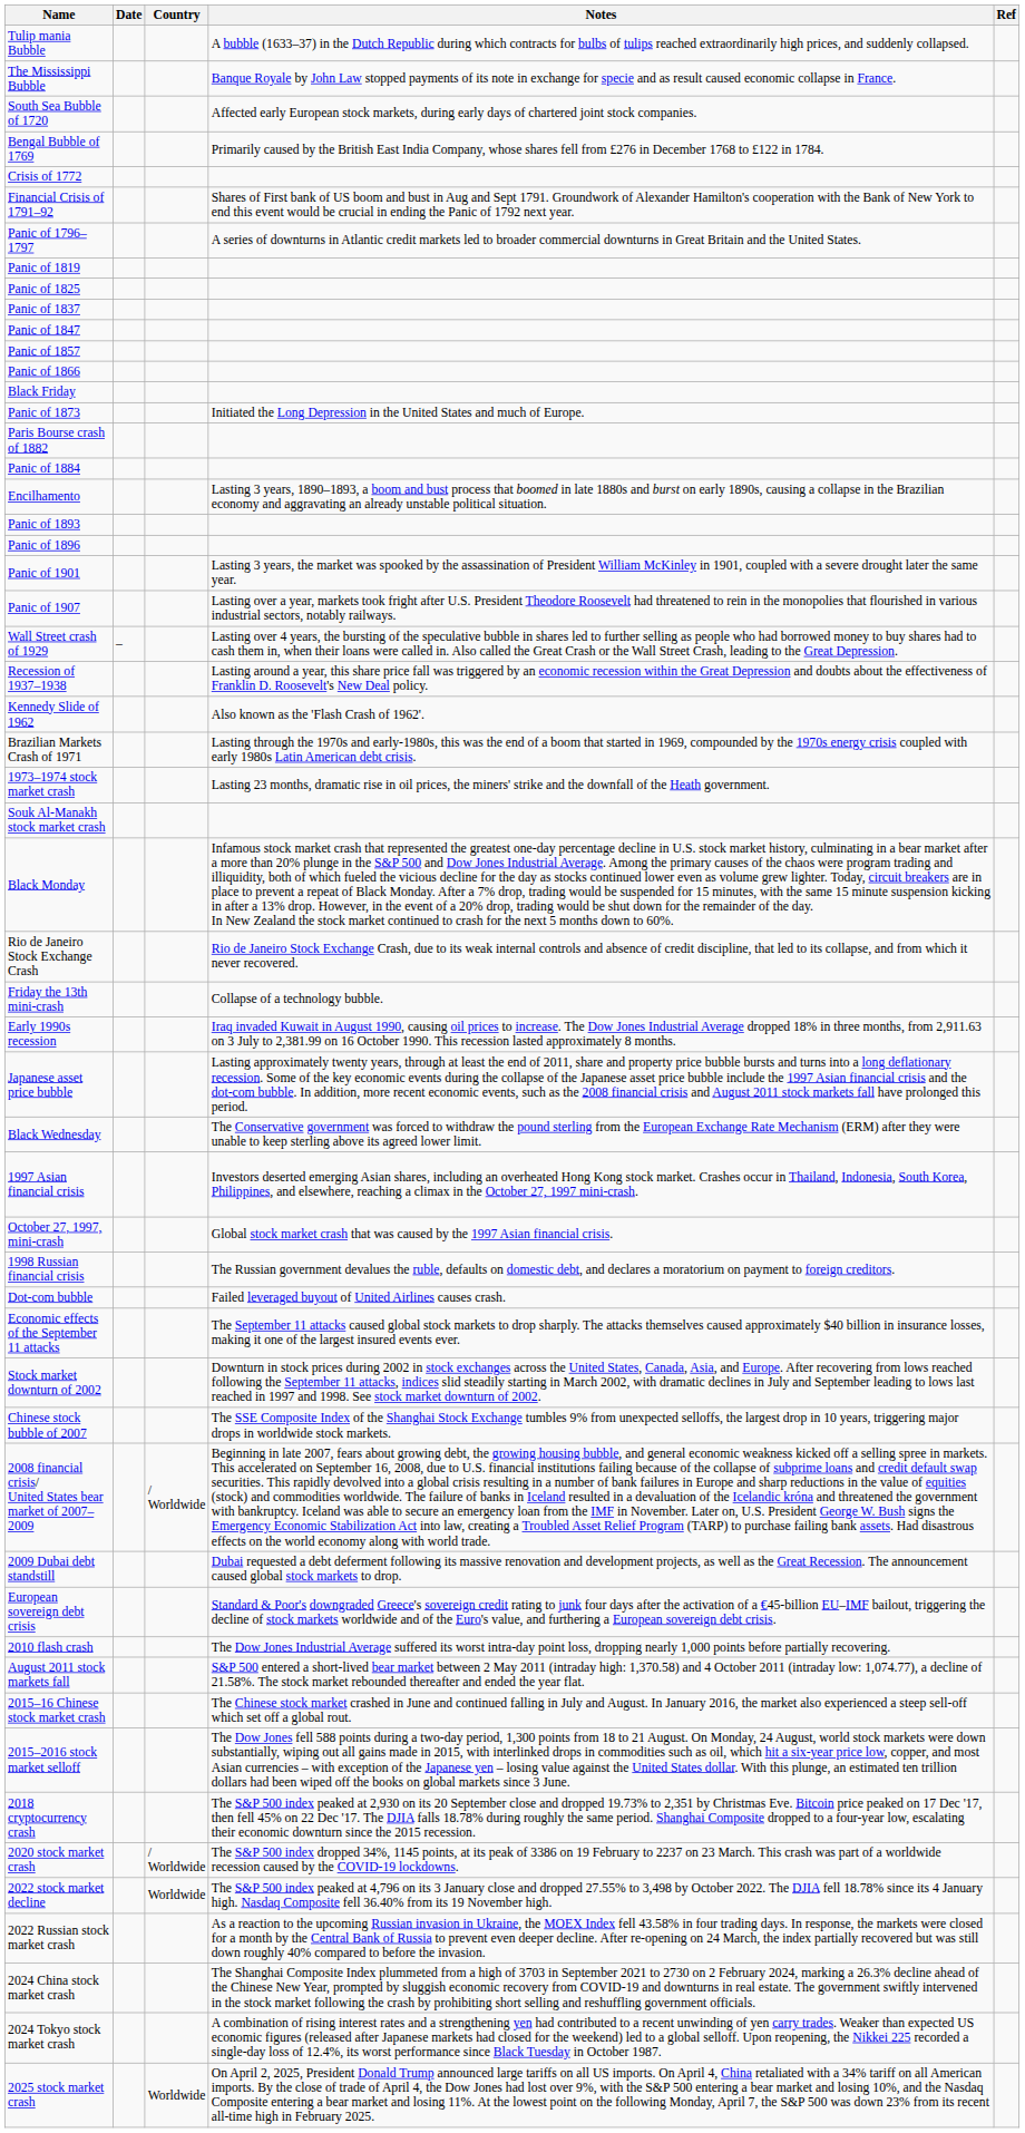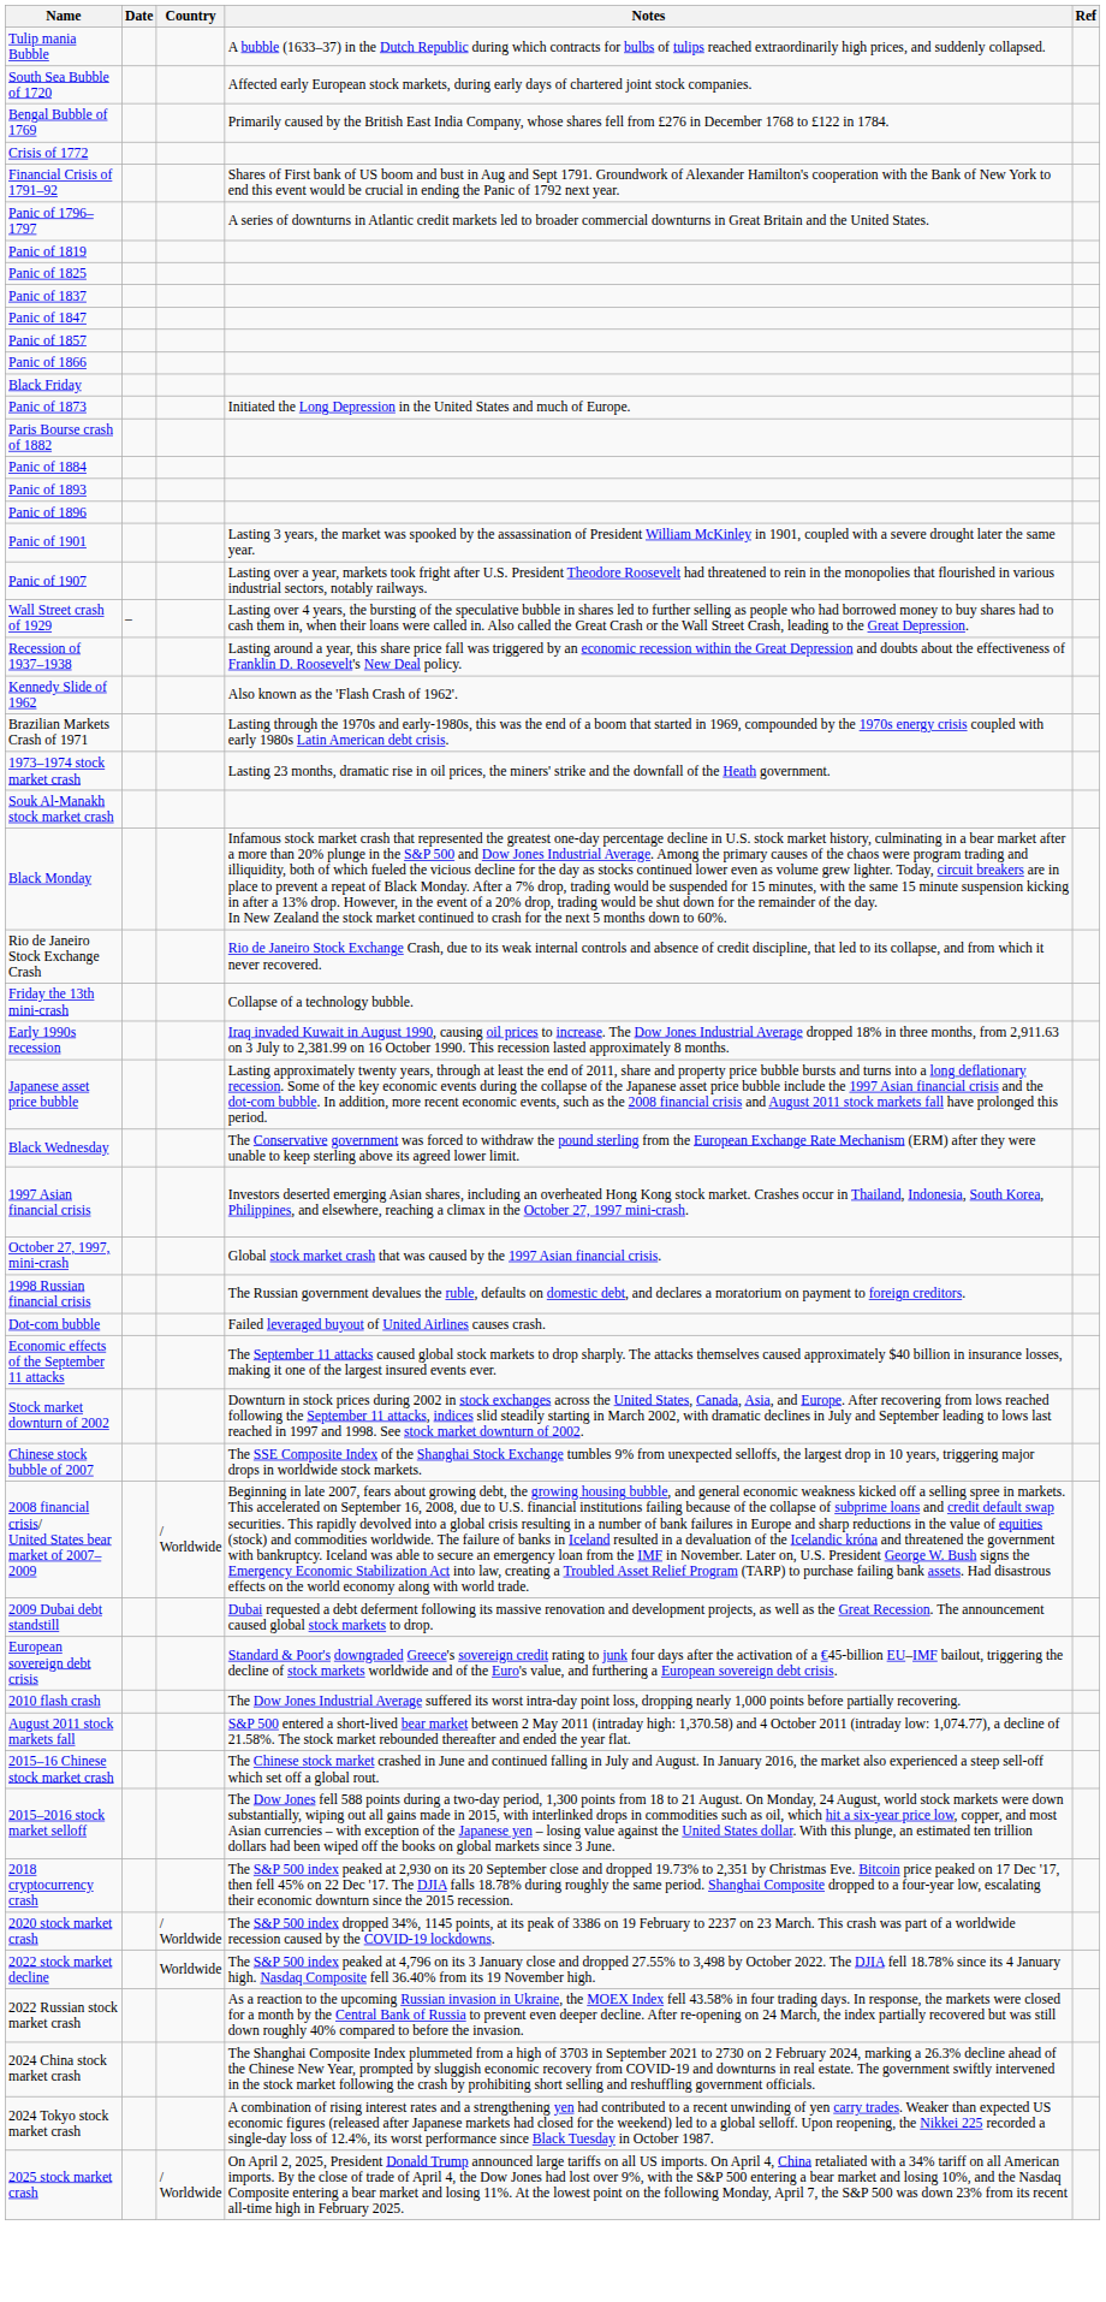 <table class="wikitable sortable">
 <tr>
 <th style="width: 100">Name</th>
 <th style="width: 30">Date</th>
 <th>Country</th>
 <th class="unsortable">Notes</th>
 <th>Ref</th>
 </tr>
 <tr>
 <td><a href='#'>Tulip mania Bubble</a></td>
 <td></td>
 <td></td>
 <td>A <a href='#'>bubble</a> (1633–37) in the <a href='#'>Dutch Republic</a> during which contracts for <a href='#'>bulbs</a> of <a href='#'>tulips</a> reached extraordinarily high prices, and suddenly collapsed.</td>
-<td></td>
-</tr>
-<tr>
-<td><a href='#'>The Mississippi Bubble</a></td>
-<td></td>
-<td></td>
-<td><a href='#'>Banque Royale</a> by <a href='#'>John Law</a> stopped payments of its note in exchange for <a href='#'>specie</a> and as result caused economic collapse in <a href='#'>France</a>.</td>
 <td></td>
 </tr>
 <tr>
 <td><a href='#'>South Sea Bubble of 1720</a></td>
 <td></td>
 <td></td>
 <td>Affected early European stock markets, during early days of chartered joint stock companies.</td>
 <td></td>
 </tr>
 <tr>
 <td><a href='#'>Bengal Bubble of 1769</a></td>
 <td></td>
 <td></td>
 <td>Primarily caused by the British East India Company, whose shares fell from £276 in December 1768 to £122 in 1784.</td>
 <td></td>
 </tr>
 <tr>
 <td><a href='#'>Crisis of 1772</a></td>
 <td></td>
 <td><br></td>
 <td></td>
 <td></td>
 </tr>
 <tr>
 <td><a href='#'>Financial Crisis of 1791–92</a></td>
 <td></td>
 <td></td>
 <td>Shares of First bank of US boom and bust in Aug and Sept 1791. Groundwork of Alexander Hamilton's cooperation with the Bank of New York to end this event would be crucial in ending the Panic of 1792 next year.</td>
 <td></td>
 </tr>
 <tr>
 <td><a href='#'>Panic of 1796–1797</a></td>
 <td></td>
 <td><br></td>
 <td>A series of downturns in Atlantic credit markets led to broader commercial downturns in Great Britain and the United States.</td>
 <td></td>
 </tr>
 <tr>
 <td><a href='#'>Panic of 1819</a></td>
 <td></td>
 <td></td>
 <td></td>
 <td></td>
 </tr>
 <tr>
 <td><a href='#'>Panic of 1825</a></td>
 <td></td>
 <td></td>
 <td></td>
 <td></td>
 </tr>
 <tr>
 <td><a href='#'>Panic of 1837</a></td>
 <td></td>
 <td></td>
 <td></td>
 <td></td>
 </tr>
 <tr>
 <td><a href='#'>Panic of 1847</a></td>
 <td></td>
 <td></td>
 <td></td>
 <td></td>
 </tr>
 <tr>
 <td><a href='#'>Panic of 1857</a></td>
 <td></td>
 <td></td>
 <td></td>
 <td></td>
 </tr>
 <tr>
 <td><a href='#'>Panic of 1866</a></td>
 <td></td>
 <td></td>
 <td></td>
 <td></td>
 </tr>
 <tr>
 <td><a href='#'>Black Friday</a></td>
 <td></td>
 <td></td>
 <td></td>
 <td></td>
 </tr>
 <tr>
 <td><a href='#'>Panic of 1873</a></td>
 <td></td>
 <td></td>
 <td>Initiated the <a href='#'>Long Depression</a> in the United States and much of Europe.</td>
 <td></td>
 </tr>
 <tr>
 <td><a href='#'>Paris Bourse crash of 1882</a></td>
 <td></td>
 <td></td>
 <td></td>
 <td></td>
 </tr>
 <tr>
 <td><a href='#'>Panic of 1884</a></td>
 <td></td>
 <td></td>
 <td></td>
-<td></td>
-</tr>
-<tr>
-<td><a href='#'>Encilhamento</a></td>
-<td></td>
-<td></td>
-<td>Lasting 3 years, 1890–1893, a <a href='#'>boom and bust</a> process that <em>boomed</em> in late 1880s and <em>burst</em> on early 1890s, causing a collapse in the Brazilian economy and aggravating an already unstable political situation.</td>
 <td></td>
 </tr>
 <tr>
 <td><a href='#'>Panic of 1893</a></td>
 <td></td>
 <td></td>
 <td></td>
 <td></td>
 </tr>
 <tr>
 <td><a href='#'>Panic of 1896</a></td>
 <td></td>
 <td></td>
 <td></td>
 <td></td>
 </tr>
 <tr>
 <td><a href='#'>Panic of 1901</a></td>
 <td></td>
 <td></td>
 <td>Lasting 3 years, the market was spooked by the assassination of President <a href='#'>William McKinley</a> in 1901, coupled with a severe drought later the same year.</td>
 <td></td>
 </tr>
 <tr>
 <td><a href='#'>Panic of 1907</a></td>
 <td></td>
 <td></td>
 <td>Lasting over a year, markets took fright after U.S. President <a href='#'>Theodore Roosevelt</a> had threatened to rein in the monopolies that flourished in various industrial sectors, notably railways.</td>
 <td></td>
 </tr>
 <tr>
 <td><a href='#'>Wall Street crash of 1929</a></td>
 <td>–</td>
 <td></td>
 <td>Lasting over 4 years, the bursting of the speculative bubble in shares led to further selling as people who had borrowed money to buy shares had to cash them in, when their loans were called in. Also called the Great Crash or the Wall Street Crash, leading to the <a href='#'>Great Depression</a>.</td>
 <td></td>
 </tr>
 <tr>
 <td><a href='#'>Recession of 1937–1938</a></td>
 <td></td>
 <td></td>
 <td>Lasting around a year, this share price fall was triggered by an <a href='#'>economic recession within the Great Depression</a> and doubts about the effectiveness of <a href='#'>Franklin D. Roosevelt</a>'s <a href='#'>New Deal</a> policy.</td>
 <td></td>
 </tr>
 <tr>
 <td><a href='#'>Kennedy Slide of 1962</a></td>
 <td></td>
 <td></td>
 <td>Also known as the 'Flash Crash of 1962'.</td>
 <td></td>
 </tr>
 <tr>
 <td>Brazilian Markets Crash of 1971</td>
 <td></td>
 <td></td>
 <td>Lasting through the 1970s and early-1980s, this was the end of a boom that started in 1969, compounded by the <a href='#'>1970s energy crisis</a> coupled with early 1980s <a href='#'>Latin American debt crisis</a>.</td>
 <td></td>
 </tr>
 <tr>
 <td><a href='#'>1973–1974 stock market crash</a></td>
 <td></td>
 <td></td>
 <td>Lasting 23 months, dramatic rise in oil prices, the miners' strike and the downfall of the <a href='#'>Heath</a> government.</td>
 <td></td>
 </tr>
 <tr>
 <td><a href='#'>Souk Al-Manakh stock market crash</a></td>
 <td></td>
 <td></td>
 <td></td>
 <td></td>
 </tr>
 <tr>
 <td><a href='#'>Black Monday</a></td>
 <td></td>
 <td> <br> </td>
 <td>Infamous stock market crash that represented the greatest one-day percentage decline in U.S. stock market history, culminating in a bear market after a more than 20% plunge in the <a href='#'>S&P 500</a> and <a href='#'>Dow Jones Industrial Average</a>. Among the primary causes of the chaos were program trading and illiquidity, both of which fueled the vicious decline for the day as stocks continued lower even as volume grew lighter. Today, <a href='#'>circuit breakers</a> are in place to prevent a repeat of Black Monday. After a 7% drop, trading would be suspended for 15 minutes, with the same 15 minute suspension kicking in after a 13% drop. However, in the event of a 20% drop, trading would be shut down for the remainder of the day.<br>In New Zealand the stock market continued to crash for the next 5 months down to 60%.</td>
 <td></td>
 </tr>
 <tr>
 <td>Rio de Janeiro Stock Exchange Crash</td>
 <td></td>
 <td></td>
 <td><a href='#'>Rio de Janeiro Stock Exchange</a> Crash, due to its weak internal controls and absence of credit discipline, that led to its collapse, and from which it never recovered.</td>
 <td></td>
 </tr>
 <tr>
 <td><a href='#'>Friday the 13th mini-crash</a></td>
 <td></td>
 <td></td>
 <td>Collapse of a technology bubble.</td>
 <td></td>
 </tr>
 <tr>
 <td><a href='#'>Early 1990s recession</a></td>
 <td></td>
 <td></td>
 <td><a href='#'>Iraq invaded Kuwait in August 1990</a>, causing <a href='#'>oil prices</a> to <a href='#'>increase</a>. The <a href='#'>Dow Jones Industrial Average</a> dropped 18% in three months, from 2,911.63 on 3 July to 2,381.99 on 16 October 1990. This recession lasted approximately 8 months.</td>
 <td></td>
 </tr>
 <tr>
 <td><a href='#'>Japanese asset price bubble</a></td>
 <td></td>
 <td></td>
 <td>Lasting approximately twenty years, through at least the end of 2011, share and property price bubble bursts and turns into a <a href='#'>long deflationary recession</a>. Some of the key economic events during the collapse of the Japanese asset price bubble include the <a href='#'>1997 Asian financial crisis</a> and the <a href='#'>dot-com bubble</a>. In addition, more recent economic events, such as the <a href='#'>2008 financial crisis</a> and <a href='#'>August 2011 stock markets fall</a> have prolonged this period.</td>
 <td></td>
 </tr>
 <tr>
 <td><a href='#'>Black Wednesday</a></td>
 <td></td>
 <td></td>
 <td>The <a href='#'>Conservative</a> <a href='#'>government</a> was forced to withdraw the <a href='#'>pound sterling</a> from the <a href='#'>European Exchange Rate Mechanism</a> (ERM) after they were unable to keep sterling above its agreed lower limit.</td>
 <td></td>
 </tr>
 <tr>
 <td><a href='#'>1997 Asian financial crisis</a></td>
 <td></td>
 <td><br><br><br><br></td>
 <td>Investors deserted emerging Asian shares, including an overheated Hong Kong stock market. Crashes occur in <a href='#'>Thailand</a>, <a href='#'>Indonesia</a>, <a href='#'>South Korea</a>, <a href='#'>Philippines</a>, and elsewhere, reaching a climax in the <a href='#'>October 27, 1997 mini-crash</a>.</td>
 <td></td>
 </tr>
 <tr>
 <td><a href='#'>October 27, 1997, mini-crash</a></td>
 <td></td>
 <td></td>
 <td>Global <a href='#'>stock market crash</a> that was caused by the <a href='#'>1997 Asian financial crisis</a>.</td>
 <td></td>
 </tr>
 <tr>
 <td><a href='#'>1998 Russian financial crisis</a></td>
 <td></td>
 <td></td>
 <td>The Russian government devalues the <a href='#'>ruble</a>, defaults on <a href='#'>domestic debt</a>, and declares a moratorium on payment to <a href='#'>foreign creditors</a>.</td>
 <td></td>
 </tr>
 <tr>
 <td><a href='#'>Dot-com bubble</a></td>
 <td></td>
 <td></td>
 <td>Failed <a href='#'>leveraged buyout</a> of <a href='#'>United Airlines</a> causes crash.</td>
 <td></td>
 </tr>
 <tr>
 <td><a href='#'>Economic effects of the September 11 attacks</a></td>
 <td></td>
 <td></td>
 <td>The <a href='#'>September 11 attacks</a> caused global stock markets to drop sharply. The attacks themselves caused approximately $40 billion in insurance losses, making it one of the largest insured events ever.</td>
 <td></td>
 </tr>
 <tr>
 <td><a href='#'>Stock market downturn of 2002</a></td>
 <td></td>
 <td></td>
 <td>Downturn in stock prices during 2002 in <a href='#'>stock exchanges</a> across the <a href='#'>United States</a>, <a href='#'>Canada</a>, <a href='#'>Asia</a>, and <a href='#'>Europe</a>. After recovering from lows reached following the <a href='#'>September 11 attacks</a>, <a href='#'>indices</a> slid steadily starting in March 2002, with dramatic declines in July and September leading to lows last reached in 1997 and 1998. See <a href='#'>stock market downturn of 2002</a>.</td>
 <td></td>
 </tr>
 <tr>
 <td><a href='#'>Chinese stock bubble of 2007</a></td>
 <td></td>
 <td></td>
 <td>The <a href='#'>SSE Composite Index</a> of the <a href='#'>Shanghai Stock Exchange</a> tumbles 9% from unexpected selloffs, the largest drop in 10 years, triggering major drops in worldwide stock markets.</td>
 <td></td>
 </tr>
 <tr>
 <td><a href='#'>2008 financial crisis</a>/<br><a href='#'>United States bear market of 2007–2009</a></td>
 <td><br></td>
 <td>/<br>Worldwide</td>
 <td>Beginning in late 2007, fears about growing debt, the <a href='#'>growing housing bubble</a>, and general economic weakness kicked off a selling spree in markets. This accelerated on September 16, 2008, due to U.S. financial institutions failing because of the collapse of <a href='#'>subprime loans</a> and <a href='#'>credit default swap</a> securities. This rapidly devolved into a global crisis resulting in a number of bank failures in Europe and sharp reductions in the value of <a href='#'>equities</a> (stock) and commodities worldwide. The failure of banks in <a href='#'>Iceland</a> resulted in a devaluation of the <a href='#'>Icelandic króna</a> and threatened the government with bankruptcy. Iceland was able to secure an emergency loan from the <a href='#'>IMF</a> in November. Later on, U.S. President <a href='#'>George W. Bush</a> signs the <a href='#'>Emergency Economic Stabilization Act</a> into law, creating a <a href='#'>Troubled Asset Relief Program</a> (TARP) to purchase failing bank <a href='#'>assets</a>. Had disastrous effects on the world economy along with world trade.</td>
 <td></td>
 </tr>
 <tr>
 <td><a href='#'>2009 Dubai debt standstill</a></td>
 <td></td>
 <td></td>
 <td><a href='#'>Dubai</a> requested a debt deferment following its massive renovation and development projects, as well as the <a href='#'>Great Recession</a>. The announcement caused global <a href='#'>stock markets</a> to drop.</td>
 <td></td>
 </tr>
 <tr>
 <td><a href='#'>European sovereign debt crisis</a></td>
 <td></td>
 <td></td>
 <td><a href='#'>Standard & Poor's</a> <a href='#'>downgraded</a> <a href='#'>Greece</a>'s <a href='#'>sovereign credit</a> rating to <a href='#'>junk</a> four days after the activation of a <a href='#'>€</a>45-billion <a href='#'>EU</a>–<a href='#'>IMF</a> bailout, triggering the decline of <a href='#'>stock markets</a> worldwide and of the <a href='#'>Euro</a>'s value, and furthering a <a href='#'>European sovereign debt crisis</a>.</td>
 <td></td>
 </tr>
 <tr>
 <td><a href='#'>2010 flash crash</a></td>
 <td></td>
 <td></td>
 <td>The <a href='#'>Dow Jones Industrial Average</a> suffered its worst intra-day point loss, dropping nearly 1,000 points before partially recovering.</td>
 <td></td>
 </tr>
 <tr>
 <td><a href='#'>August 2011 stock markets fall</a></td>
 <td></td>
 <td></td>
 <td><a href='#'>S&P 500</a> entered a short-lived <a href='#'>bear market</a> between 2 May 2011 (intraday high: 1,370.58) and 4 October 2011 (intraday low: 1,074.77), a decline of 21.58%. The stock market rebounded thereafter and ended the year flat.</td>
 <td></td>
 </tr>
 <tr>
 <td><a href='#'>2015–16 Chinese stock market crash</a></td>
 <td></td>
 <td></td>
 <td>The <a href='#'>Chinese stock market</a> crashed in June and continued falling in July and August. In January 2016, the market also experienced a steep sell-off which set off a global rout.</td>
 <td></td>
 </tr>
 <tr>
 <td><a href='#'>2015–2016 stock market selloff</a></td>
 <td></td>
 <td></td>
 <td>The <a href='#'>Dow Jones</a> fell 588 points during a two-day period, 1,300 points from 18 to 21 August. On Monday, 24 August, world stock markets were down substantially, wiping out all gains made in 2015, with interlinked drops in commodities such as oil, which <a href='#'>hit a six-year price low</a>, copper, and most Asian currencies – with exception of the <a href='#'>Japanese yen</a> – losing value against the <a href='#'>United States dollar</a>. With this plunge, an estimated ten trillion dollars had been wiped off the books on global markets since 3 June.</td>
 <td></td>
 </tr>
 <tr>
 <td><a href='#'>2018 cryptocurrency crash</a></td>
 <td></td>
 <td></td>
 <td>The <a href='#'>S&P 500 index</a> peaked at 2,930 on its 20 September close and dropped 19.73% to 2,351 by Christmas Eve. <a href='#'>Bitcoin</a> price peaked on 17 Dec '17, then fell 45% on 22 Dec '17. The <a href='#'>DJIA</a> falls 18.78% during roughly the same period. <a href='#'>Shanghai Composite</a> dropped to a four-year low, escalating their economic downturn since the 2015 recession.</td>
 <td></td>
 </tr>
 <tr>
 <td><a href='#'>2020 stock market crash</a></td>
 <td></td>
 <td>/<br>Worldwide</td>
 <td>The <a href='#'>S&P 500 index</a> dropped 34%, 1145 points, at its peak of 3386 on 19 February to 2237 on 23 March. This crash was part of a worldwide recession caused by the <a href='#'>COVID-19 lockdowns</a>.</td>
 <td></td>
 </tr>
 <tr>
 <td><a href='#'>2022 stock market decline</a></td>
 <td></td>
 <td>Worldwide</td>
 <td>The <a href='#'>S&P 500 index</a> peaked at 4,796 on its 3 January close and dropped 27.55% to 3,498 by October 2022. The <a href='#'>DJIA</a> fell 18.78% since its 4 January high. <a href='#'>Nasdaq Composite</a> fell 36.40% from its 19 November high.</td>
 <td></td>
 </tr>
 <tr>
 <td>2022 Russian stock market crash</td>
 <td></td>
 <td></td>
 <td>As a reaction to the upcoming <a href='#'>Russian invasion in Ukraine</a>, the <a href='#'>MOEX Index</a> fell 43.58% in four trading days. In response, the markets were closed for a month by the <a href='#'>Central Bank of Russia</a> to prevent even deeper decline. After re-opening on 24 March, the index partially recovered but was still down roughly 40% compared to before the invasion.</td>
 <td></td>
 </tr>
 <tr>
 <td>2024 China stock market crash</td>
 <td></td>
 <td></td>
 <td>The Shanghai Composite Index plummeted from a high of 3703 in September 2021 to 2730 on 2 February 2024, marking a 26.3% decline ahead of the Chinese New Year, prompted by sluggish economic recovery from COVID-19 and downturns in real estate. The government swiftly intervened in the stock market following the crash by prohibiting short selling and reshuffling government officials.</td>
 <td></td>
 </tr>
 <tr>
 <td>2024 Tokyo stock market crash</td>
 <td></td>
 <td></td>
 <td>A combination of rising interest rates and a strengthening <a href='#'>yen</a> had contributed to a recent unwinding of yen <a href='#'>carry trades</a>. Weaker than expected US economic figures (released after Japanese markets had closed for the weekend) led to a global selloff. Upon reopening, the <a href='#'>Nikkei 225</a> recorded a single-day loss of 12.4%, its worst performance since <a href='#'>Black Tuesday</a> in October 1987.</td>
 <td></td>
 </tr>
 <tr>
 <td><a href='#'>2025 stock market crash</a></td>
 <td><br></td>
-<td>Worldwide</td>
+<td>/<br>Worldwide</td>
 <td>On April 2, 2025, President <a href='#'>Donald Trump</a> announced large tariffs on all US imports. On April 4, <a href='#'>China</a> retaliated with a 34% tariff on all American imports. By the close of trade of April 4, the Dow Jones had lost over 9%, with the S&P 500 entering a bear market and losing 10%, and the Nasdaq Composite entering a bear market and losing 11%. At the lowest point on the following Monday, April 7, the S&P 500 was down 23% from its recent all-time high in February 2025.</td>
 <td></td>
 </tr>
 </table>
